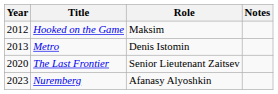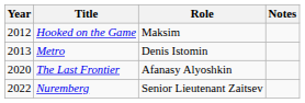 <table class="wikitable sortable">
 <tr>
 <th>Year</th>
 <th>Title</th>
 <th>Role</th>
 <th class="unsortable">Notes</th>
 </tr>
 <tr>
 <td>2012</td>
 <td><em><a href='#'>Hooked on the Game</a></em></td>
 <td>Maksim</td>
 <td></td>
 </tr>
 <tr>
 <td>2013</td>
 <td><em><a href='#'>Metro</a></em></td>
 <td>Denis Istomin</td>
 <td></td>
 </tr>
 <tr>
 <td>2020</td>
 <td><em><a href='#'>The Last Frontier</a></em></td>
+<td>Afanasy Alyoshkin</td>
+<td></td>
+</tr>
+<tr>
+<td>2022</td>
+<td><em><a href='#'>Nuremberg</a> </em></td>
 <td>Senior Lieutenant Zaitsev</td>
 <td></td>
 </tr>
-<tr>
-<td>2023</td>
-<td><em><a href='#'>Nuremberg</a> </em></td>
-<td>Afanasy Alyoshkin</td>
-<td></td>
-</tr>
 </table>
